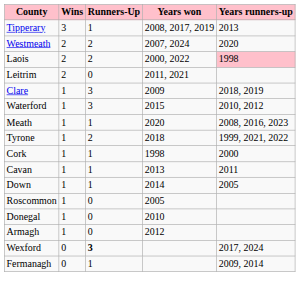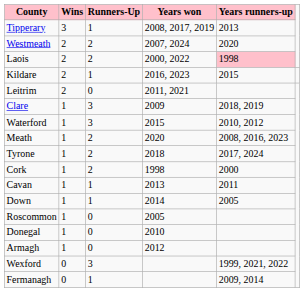 <table class="wikitable">
 <tr>
 <th style="background:pink;"><strong>County</strong></th>
 <th style="background:pink;"><strong>Wins</strong></th>
 <th style="background:pink;"><strong>Runners-Up</strong></th>
 <th style="background:pink;"><strong>Years won</strong></th>
 <th style="background:pink;"><strong>Years runners-up</strong></th>
 </tr>
 <tr>
 <td><a href='#'>Tipperary</a></td>
 <td>3</td>
 <td>1</td>
 <td>2008, 2017, 2019</td>
 <td>2013</td>
 </tr>
 <tr>
 <td><a href='#'>Westmeath</a></td>
 <td>2</td>
 <td>2</td>
 <td>2007, 2024</td>
 <td>2020</td>
 </tr>
 <tr>
 <td>Laois</td>
 <td>2</td>
 <td>2</td>
 <td>2000, 2022</td>
 <td style="background: pink;">1998</td>
 </tr>
 <tr>
+<td>Kildare</td>
+<td>2</td>
+<td>1</td>
+<td>2016, 2023</td>
+<td>2015</td>
+<td></td>
+</tr>
+<tr>
 <td>Leitrim</td>
 <td>2</td>
 <td>0</td>
 <td>2011, 2021</td>
 <td></td>
 </tr>
 <tr>
 <td><a href='#'>Clare</a></td>
 <td>1</td>
 <td>3</td>
 <td>2009</td>
 <td>2018, 2019</td>
 </tr>
 <tr>
 <td>Waterford</td>
 <td>1</td>
 <td>3</td>
 <td>2015</td>
 <td>2010, 2012</td>
 </tr>
 <tr>
 <td>Meath</td>
 <td>1</td>
-<td>1</td>
+<td>2</td>
 <td>2020</td>
 <td>2008, 2016, 2023</td>
 </tr>
 <tr>
 <td>Tyrone</td>
 <td>1</td>
 <td>2</td>
 <td>2018</td>
-<td>1999, 2021, 2022</td>
+<td>2017, 2024</td>
 </tr>
 <tr>
 <td>Cork</td>
 <td>1</td>
-<td>1</td>
+<td>2</td>
 <td>1998</td>
 <td>2000</td>
 </tr>
 <tr>
 <td>Cavan</td>
 <td>1</td>
 <td>1</td>
 <td>2013</td>
 <td>2011</td>
 </tr>
 <tr>
 <td>Down</td>
 <td>1</td>
 <td>1</td>
 <td>2014</td>
 <td>2005</td>
 </tr>
 <tr>
 <td>Roscommon</td>
 <td>1</td>
 <td>0</td>
 <td>2005</td>
 <td></td>
 </tr>
 <tr>
 <td>Donegal</td>
 <td>1</td>
 <td>0</td>
 <td>2010</td>
 <td></td>
 </tr>
 <tr>
 <td>Armagh</td>
 <td>1</td>
 <td>0</td>
 <td>2012</td>
 <td></td>
 </tr>
 <tr>
 <td>Wexford</td>
 <td>0</td>
-<td><strong>3</strong></td>
+<td>3</td>
 <td></td>
-<td>2017, 2024</td>
+<td>1999, 2021, 2022</td>
 </tr>
 <tr>
 <td>Fermanagh</td>
 <td>0</td>
 <td>1</td>
 <td></td>
 <td>2009, 2014</td>
 </tr>
 </table>
